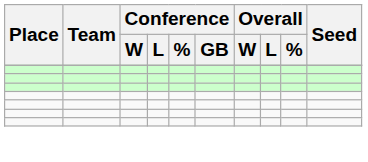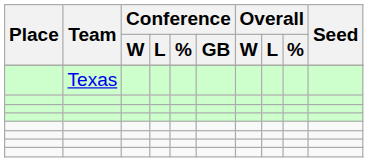 <table class=wikitable>
 <tr>
 <th rowspan ="2">Place</th>
 <th rowspan ="2">Team</th>
 <th colspan = "4">Conference</th>
 <th colspan ="3">Overall</th>
 <th rowspan ="2">Seed</th>
 </tr>
 <tr>
 <th>W</th>
 <th>L</th>
 <th>%</th>
 <th>GB</th>
 <th>W</th>
 <th>L</th>
 <th>%</th>
 </tr>
 <tr>
+</tr>
+<tr bgcolor=#ccffcc>
+<td></td>
+<td><a href='#'>Texas</a></td>
+<td></td>
+<td></td>
+<td></td>
+<td></td>
+<td></td>
+<td></td>
+<td></td>
+<td></td>
 </tr>
 <tr bgcolor=#ccffcc>
 <td></td>
 <td></td>
 <td></td>
 <td></td>
 <td></td>
 <td></td>
 <td></td>
 <td></td>
 <td></td>
 <td></td>
 </tr>
 <tr bgcolor=#ccffcc>
 <td></td>
 <td></td>
 <td></td>
 <td></td>
 <td></td>
 <td></td>
 <td></td>
 <td></td>
 <td></td>
 <td></td>
 </tr>
 <tr bgcolor=#ccffcc>
 <td></td>
 <td></td>
 <td></td>
 <td></td>
 <td></td>
 <td></td>
 <td></td>
 <td></td>
 <td></td>
 <td></td>
 </tr>
 <tr>
 <td></td>
 <td></td>
 <td></td>
 <td></td>
 <td></td>
 <td></td>
 <td></td>
 <td></td>
 <td></td>
 <td></td>
 </tr>
 <tr>
 <td></td>
 <td></td>
 <td></td>
 <td></td>
 <td></td>
 <td></td>
 <td></td>
 <td></td>
 <td></td>
 <td></td>
 </tr>
 <tr>
 <td></td>
 <td></td>
 <td></td>
 <td></td>
 <td></td>
 <td></td>
 <td></td>
 <td></td>
 <td></td>
 <td></td>
 </tr>
 <tr>
 <td></td>
 <td></td>
 <td></td>
 <td></td>
 <td></td>
 <td></td>
 <td></td>
 <td></td>
 <td></td>
 <td></td>
 </tr>
 </table>
